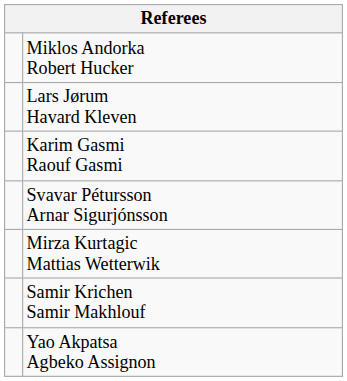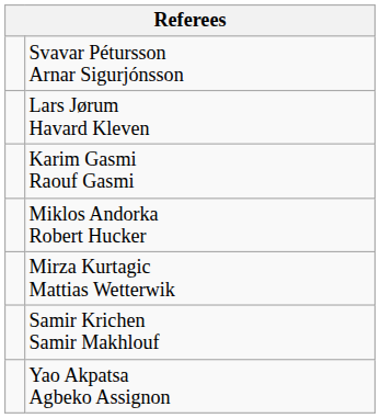 <table class="wikitable" style="width:300px;">
 <tr>
 <th colspan=2>Referees</th>
 </tr>
 <tr>
 <td align=left></td>
-<td>Miklos Andorka<br>Robert Hucker</td>
+<td>Svavar Pétursson<br>Arnar Sigurjónsson</td>
 </tr>
 <tr>
 <td align=left></td>
 <td>Lars Jørum<br>Havard Kleven</td>
 </tr>
 <tr>
 <td align=left></td>
 <td>Karim Gasmi<br>Raouf Gasmi</td>
 </tr>
 <tr>
 <td align=left></td>
-<td>Svavar Pétursson<br>Arnar Sigurjónsson</td>
+<td>Miklos Andorka<br>Robert Hucker</td>
 </tr>
 <tr>
 <td align=left></td>
 <td>Mirza Kurtagic<br>Mattias Wetterwik</td>
 </tr>
 <tr>
 <td align=left></td>
 <td>Samir Krichen<br>Samir Makhlouf</td>
 </tr>
 <tr>
 <td align=left></td>
 <td>Yao Akpatsa<br>Agbeko Assignon</td>
 </tr>
 </table>
